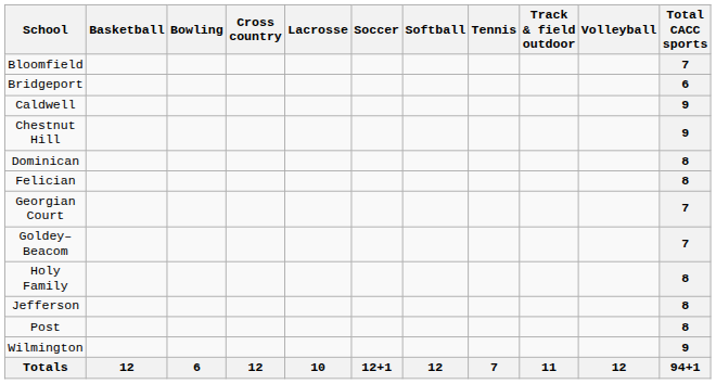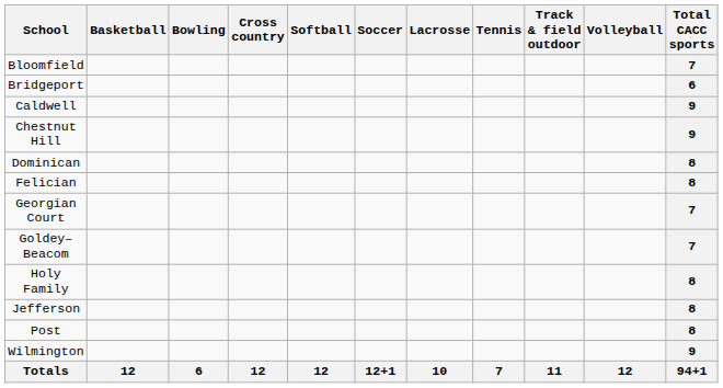 <table class="wikitable" style="text-align:center">
 <tr>
 <th>School</th>
 <th>Basketball</th>
 <th>Bowling</th>
 <th>Cross<br>country</th>
+<th>Softball</th>
+<th>Soccer</th>
 <th>Lacrosse</th>
-<th>Soccer</th>
-<th>Softball</th>
 <th>Tennis</th>
 <th>Track<br>& field<br>outdoor</th>
 <th>Volleyball</th>
 <th>Total<br>CACC<br>sports</th>
 </tr>
 <tr>
 <td>Bloomfield</td>
 <td></td>
 <td></td>
 <td></td>
 <td></td>
 <td></td>
 <td></td>
 <td></td>
 <td></td>
 <td></td>
 <th>7</th>
 </tr>
 <tr>
 <td>Bridgeport</td>
 <td></td>
 <td></td>
 <td></td>
 <td></td>
 <td></td>
 <td></td>
 <td></td>
 <td></td>
 <td></td>
 <th>6</th>
 </tr>
 <tr>
 <td>Caldwell</td>
 <td></td>
 <td></td>
 <td></td>
 <td></td>
 <td></td>
 <td></td>
 <td></td>
 <td></td>
 <td></td>
 <th>9</th>
 </tr>
 <tr>
 <td>Chestnut Hill</td>
 <td></td>
 <td></td>
 <td></td>
 <td></td>
 <td></td>
 <td></td>
 <td></td>
 <td></td>
 <td></td>
 <th>9</th>
 </tr>
 <tr>
 <td>Dominican</td>
 <td></td>
 <td></td>
 <td></td>
 <td></td>
 <td></td>
 <td></td>
 <td></td>
 <td></td>
 <td></td>
 <th>8</th>
 </tr>
 <tr>
 <td>Felician</td>
 <td></td>
 <td></td>
 <td></td>
 <td></td>
 <td></td>
 <td></td>
 <td></td>
 <td></td>
 <td></td>
 <th>8</th>
 </tr>
 <tr>
 <td>Georgian Court</td>
 <td></td>
 <td></td>
 <td></td>
 <td></td>
 <td></td>
 <td></td>
 <td></td>
 <td></td>
 <td></td>
 <th>7</th>
 </tr>
 <tr>
 <td>Goldey–Beacom</td>
 <td></td>
 <td></td>
 <td></td>
 <td></td>
 <td></td>
 <td></td>
 <td></td>
 <td></td>
 <td></td>
 <th>7</th>
 </tr>
 <tr>
 <td>Holy Family</td>
 <td></td>
 <td></td>
 <td></td>
 <td></td>
 <td></td>
 <td></td>
 <td></td>
 <td></td>
 <td></td>
 <th>8</th>
 </tr>
 <tr>
 <td>Jefferson</td>
 <td></td>
 <td></td>
 <td></td>
 <td></td>
 <td></td>
 <td></td>
 <td></td>
 <td></td>
 <td></td>
 <th>8</th>
 </tr>
 <tr>
 <td>Post</td>
 <td></td>
 <td></td>
 <td></td>
 <td></td>
 <td></td>
 <td></td>
 <td></td>
 <td></td>
 <td></td>
 <th>8</th>
 </tr>
 <tr>
 <td>Wilmington</td>
 <td></td>
 <td></td>
 <td></td>
 <td></td>
 <td></td>
 <td></td>
 <td></td>
 <td></td>
 <td></td>
 <th>9</th>
 </tr>
 <tr>
 <th>Totals</th>
 <th>12</th>
 <th>6</th>
 <th>12</th>
+<th>12</th>
+<th>12+1</th>
 <th>10</th>
-<th>12+1</th>
-<th>12</th>
 <th>7</th>
 <th>11</th>
 <th>12</th>
 <th>94+1<br></th>
 </tr>
 </table>
